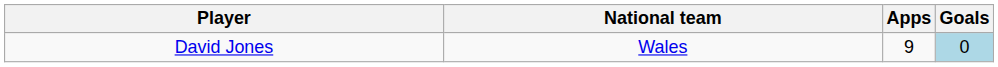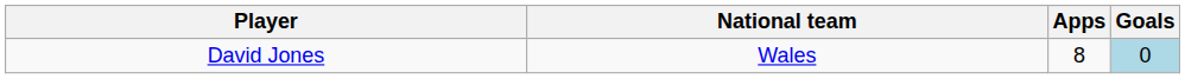 <table class="wikitable" style="text-align:center" width=100%>
 <tr>
 <th width=45%>Player</th>
 <th width=45%>National team</th>
 <th width=5%>Apps</th>
 <th width=5%>Goals</th>
 </tr>
 <tr>
 <td> <a href='#'>David Jones</a></td>
 <td><a href='#'>Wales</a></td>
-<td>9</td>
+<td>8</td>
 <td style="background: lightblue;">0</td>
 </tr>
 </table>
